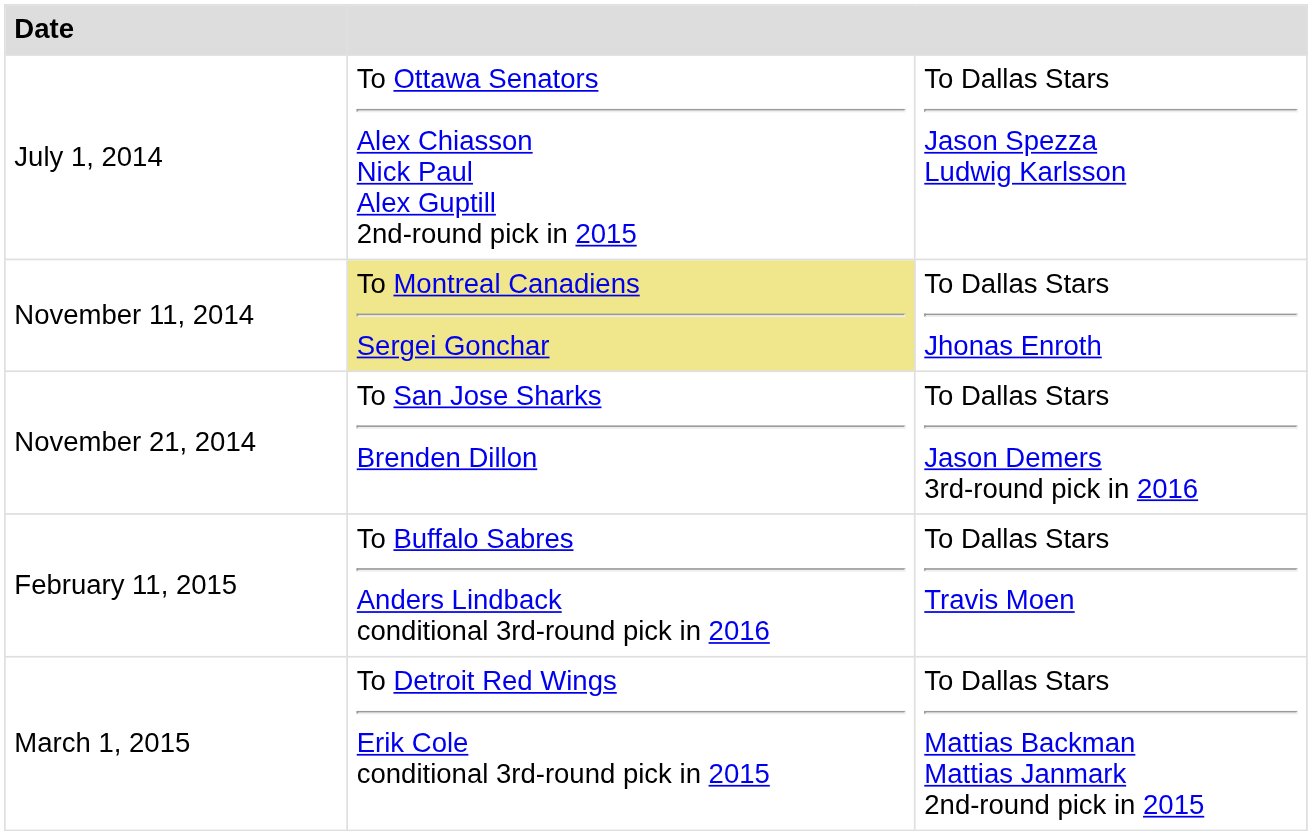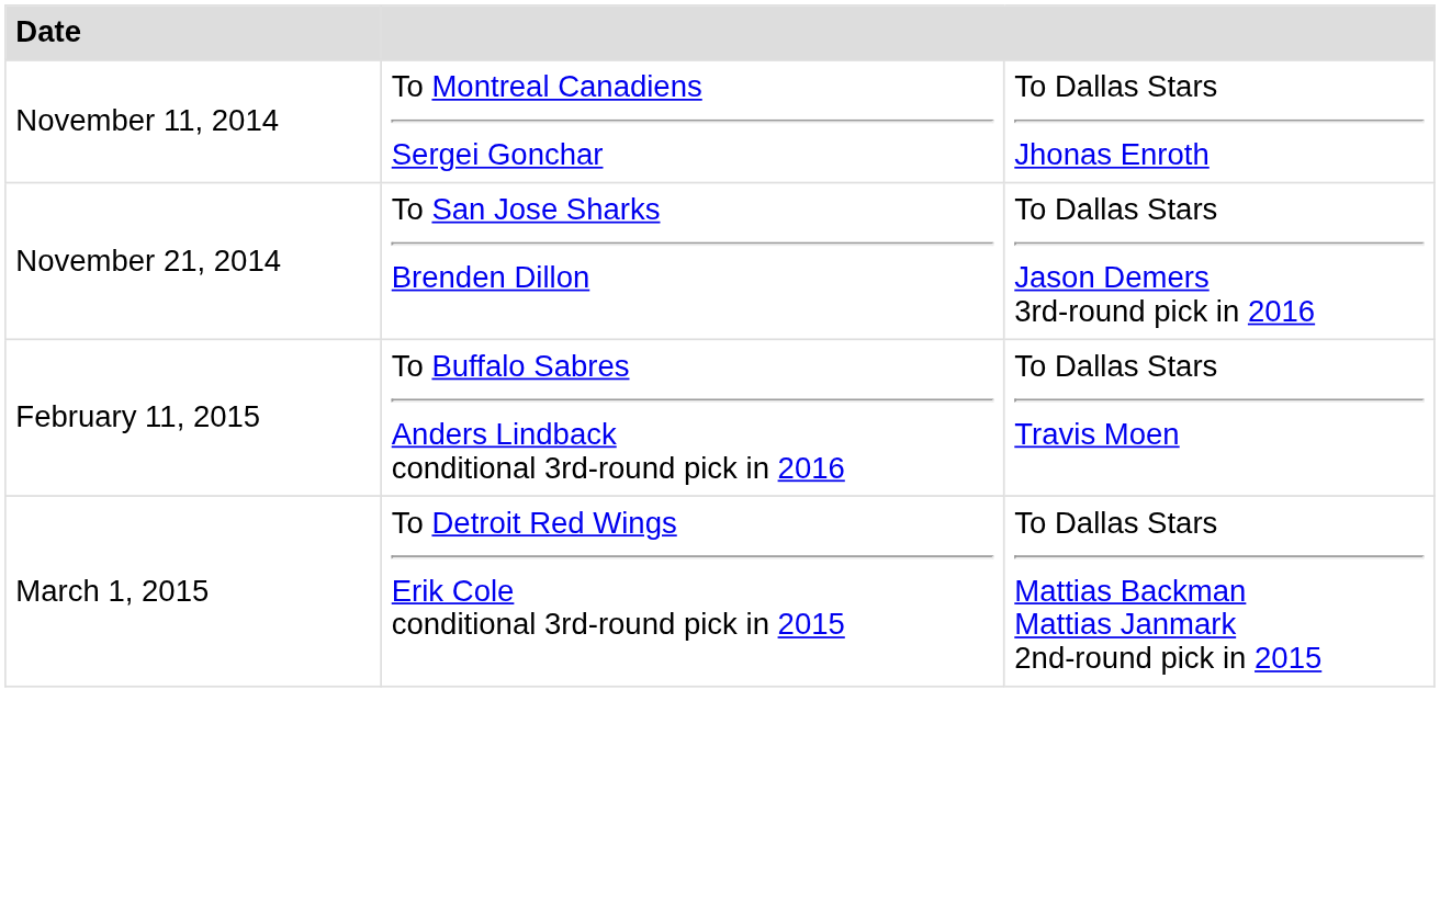 <table border=1 style="border-collapse:collapse" bordercolor="#DFDFDF" cellpadding="5" width=60%>
 <tr bgcolor="#dddddd">
 <td><strong>Date</strong></td>
 <th colspan="2"></th>
 </tr>
 <tr>
-<td>July 1, 2014</td>
-<td valign="top">To <a href='#'>Ottawa Senators</a> <hr><a href='#'>Alex Chiasson</a><br><a href='#'>Nick Paul</a><br><a href='#'>Alex Guptill</a><br>2nd-round pick in <a href='#'>2015</a></td>
-<td valign="top">To Dallas Stars <hr><a href='#'>Jason Spezza</a><br><a href='#'>Ludwig Karlsson</a></td>
-</tr>
-<tr>
 <td>November 11, 2014</td>
-<td valign="top" style="background: khaki;">To <a href='#'>Montreal Canadiens</a> <hr><a href='#'>Sergei Gonchar</a></td>
+<td valign="top">To <a href='#'>Montreal Canadiens</a> <hr><a href='#'>Sergei Gonchar</a></td>
 <td valign="top">To Dallas Stars <hr><a href='#'>Jhonas Enroth</a></td>
 </tr>
 <tr>
 <td>November 21, 2014</td>
 <td valign="top">To <a href='#'>San Jose Sharks</a> <hr><a href='#'>Brenden Dillon</a></td>
 <td valign="top">To Dallas Stars <hr><a href='#'>Jason Demers</a><br>3rd-round pick in <a href='#'>2016</a></td>
 </tr>
 <tr>
 <td>February 11, 2015</td>
 <td valign="top">To <a href='#'>Buffalo Sabres</a> <hr><a href='#'>Anders Lindback</a><br>conditional 3rd-round pick in <a href='#'>2016</a></td>
 <td valign="top">To Dallas Stars <hr><a href='#'>Travis Moen</a></td>
 </tr>
 <tr>
 <td>March 1, 2015</td>
 <td valign="top">To <a href='#'>Detroit Red Wings</a> <hr><a href='#'>Erik Cole</a><br>conditional 3rd-round pick in <a href='#'>2015</a></td>
 <td valign="top">To Dallas Stars <hr><a href='#'>Mattias Backman</a><br><a href='#'>Mattias Janmark</a><br>2nd-round pick in <a href='#'>2015</a></td>
 </tr>
 </table>
